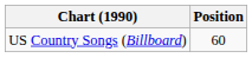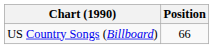 <table class="wikitable sortable">
 <tr>
 <th scope="col">Chart (1990)</th>
 <th scope="col">Position</th>
 </tr>
 <tr>
 <td>US <a href='#'>Country Songs</a> (<em><a href='#'>Billboard</a></em>)</td>
-<td align="center">60</td>
+<td align="center">66</td>
 </tr>
 </table>
